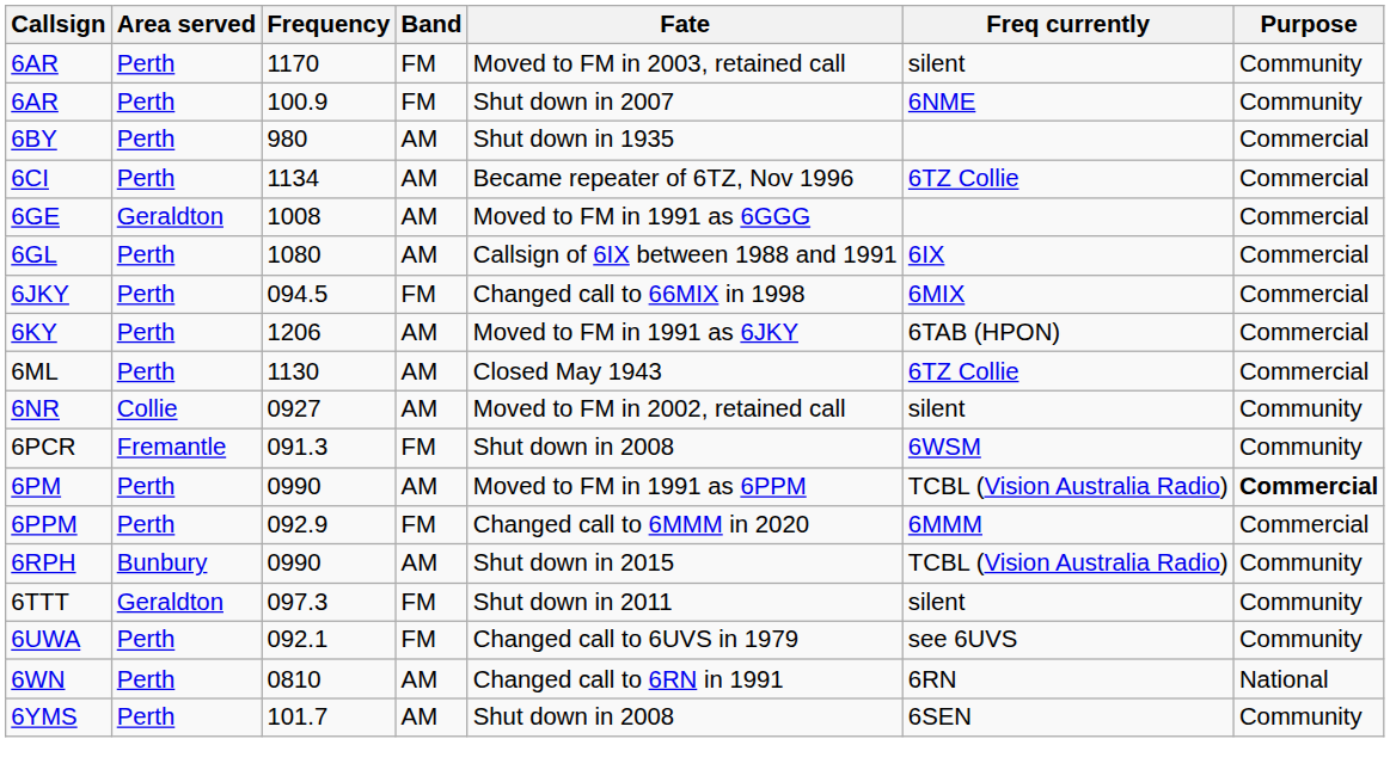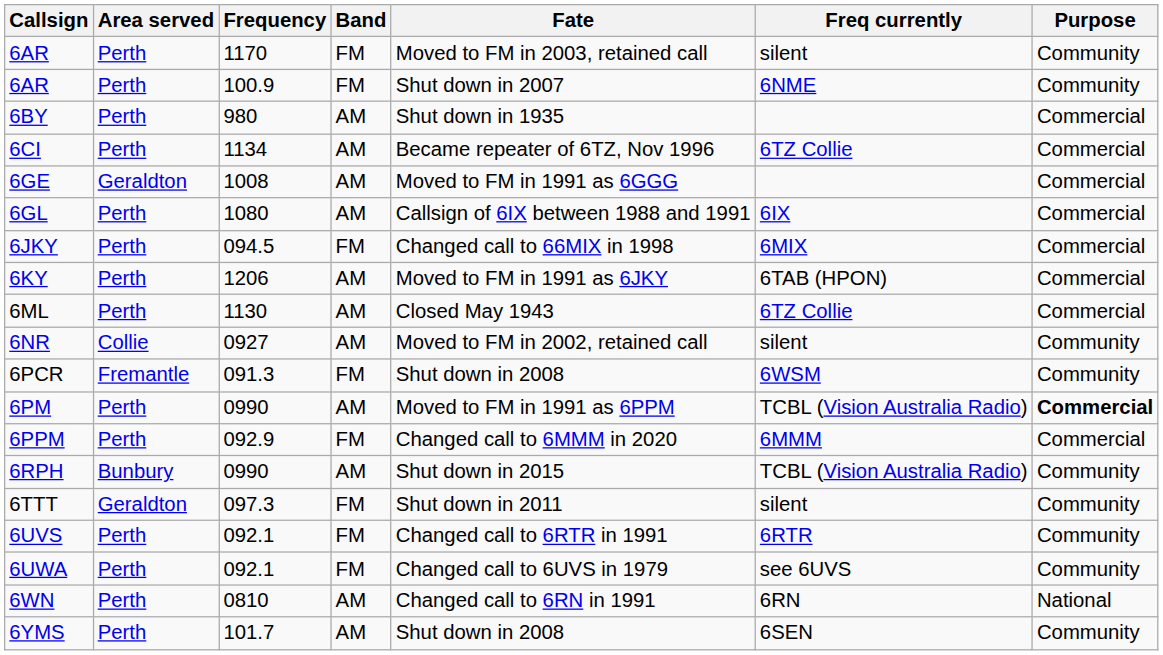 <table class="wikitable sortable" style="margin: 1em 1em 1em 0; background: #f9f9f9; border: 1px #aaa solid; border-collapse: collapse">
 <tr>
 <th>Callsign</th>
 <th>Area served</th>
 <th>Frequency</th>
 <th>Band</th>
 <th>Fate</th>
 <th>Freq currently</th>
 <th>Purpose</th>
 </tr>
 <tr style="vertical-align: top; text-align: left;">
 <td><a href='#'>6AR</a></td>
 <td><a href='#'>Perth</a></td>
 <td>1170</td>
 <td>FM</td>
 <td>Moved to FM in 2003, retained call</td>
 <td>silent</td>
 <td>Community</td>
 </tr>
 <tr style="vertical-align: top; text-align: left;">
 <td><a href='#'>6AR</a></td>
 <td><a href='#'>Perth</a></td>
 <td>100.9</td>
 <td>FM</td>
 <td>Shut down in 2007</td>
 <td><a href='#'>6NME</a></td>
 <td>Community</td>
 </tr>
 <tr style="vertical-align: top; text-align: left;">
 <td><a href='#'>6BY</a></td>
 <td><a href='#'>Perth</a></td>
 <td>980</td>
 <td>AM</td>
 <td>Shut down in 1935</td>
 <td></td>
 <td>Commercial</td>
 </tr>
 <tr style="vertical-align: top; text-align: left;">
 <td><a href='#'>6CI</a></td>
 <td><a href='#'>Perth</a></td>
 <td>1134</td>
 <td>AM</td>
 <td>Became repeater of 6TZ, Nov 1996</td>
 <td><a href='#'>6TZ Collie</a></td>
 <td>Commercial</td>
 </tr>
 <tr style="vertical-align: top; text-align: left;">
 <td><a href='#'>6GE</a></td>
 <td><a href='#'>Geraldton</a></td>
 <td>1008</td>
 <td>AM</td>
 <td>Moved to FM in 1991 as <a href='#'>6GGG</a></td>
 <td></td>
 <td>Commercial</td>
 </tr>
 <tr style="vertical-align: top; text-align: left;">
 <td><a href='#'>6GL</a></td>
 <td><a href='#'>Perth</a></td>
 <td>1080</td>
 <td>AM</td>
 <td>Callsign of <a href='#'>6IX</a> between 1988 and 1991</td>
 <td><a href='#'>6IX</a></td>
 <td>Commercial</td>
 </tr>
 <tr style="vertical-align: top; text-align: left;">
 <td><a href='#'>6JKY</a></td>
 <td><a href='#'>Perth</a></td>
 <td><span>0</span>94.5</td>
 <td>FM</td>
 <td>Changed call to <a href='#'>66MIX</a> in 1998</td>
 <td><a href='#'>6MIX</a></td>
 <td>Commercial</td>
 </tr>
 <tr style="vertical-align: top; text-align: left;">
 <td><a href='#'>6KY</a></td>
 <td><a href='#'>Perth</a></td>
 <td>1206</td>
 <td>AM</td>
 <td>Moved to FM in 1991 as <a href='#'>6JKY</a></td>
 <td>6TAB (HPON)</td>
 <td>Commercial</td>
 </tr>
 <tr style="vertical-align: top; text-align: left;">
 <td>6ML</td>
 <td><a href='#'>Perth</a></td>
 <td>1130</td>
 <td>AM</td>
 <td>Closed May 1943</td>
 <td><a href='#'>6TZ Collie</a></td>
 <td>Commercial</td>
 </tr>
 <tr style="vertical-align: top; text-align: left;">
 <td><a href='#'>6NR</a></td>
 <td><a href='#'>Collie</a></td>
 <td><span>0</span>927</td>
 <td>AM</td>
 <td>Moved to FM in 2002, retained call</td>
 <td>silent</td>
 <td>Community</td>
 </tr>
 <tr style="vertical-align: top; text-align: left;">
 <td>6PCR</td>
 <td><a href='#'>Fremantle</a></td>
 <td><span>0</span>91.3</td>
 <td>FM</td>
 <td>Shut down in 2008</td>
 <td><a href='#'>6WSM</a></td>
 <td>Community</td>
 </tr>
 <tr style="vertical-align: top; text-align: left;">
 <td><a href='#'>6PM</a></td>
 <td><a href='#'>Perth</a></td>
 <td><span>0</span>990</td>
 <td>AM</td>
 <td>Moved to FM in 1991 as <a href='#'>6PPM</a></td>
 <td>TCBL (<a href='#'>Vision Australia Radio</a>)</td>
 <td><strong>Commercial</strong></td>
 </tr>
 <tr style="vertical-align: top; text-align: left;">
 <td><a href='#'>6PPM</a></td>
 <td><a href='#'>Perth</a></td>
 <td><span>0</span>92.9</td>
 <td>FM</td>
 <td>Changed call to <a href='#'>6MMM</a> in 2020</td>
 <td><a href='#'>6MMM</a></td>
 <td>Commercial</td>
 </tr>
 <tr style="vertical-align: top; text-align: left;">
 <td><a href='#'>6RPH</a></td>
 <td><a href='#'>Bunbury</a></td>
 <td><span>0</span>990</td>
 <td>AM</td>
 <td>Shut down in 2015 </td>
 <td>TCBL (<a href='#'>Vision Australia Radio</a>)</td>
 <td>Community</td>
 </tr>
 <tr style="vertical-align: top; text-align: left;">
 <td>6TTT</td>
 <td><a href='#'>Geraldton</a></td>
 <td><span>0</span>97.3</td>
 <td>FM</td>
 <td>Shut down in 2011</td>
 <td>silent</td>
 <td>Community</td>
 </tr>
 <tr style="vertical-align: top; text-align: left;">
+<td><a href='#'>6UVS</a></td>
+<td><a href='#'>Perth</a></td>
+<td><span>0</span>92.1</td>
+<td>FM</td>
+<td>Changed call to <a href='#'>6RTR</a> in 1991</td>
+<td><a href='#'>6RTR</a></td>
+<td>Community</td>
+</tr>
+<tr style="vertical-align: top; text-align: left;">
 <td><a href='#'>6UWA</a></td>
 <td><a href='#'>Perth</a></td>
 <td><span>0</span>92.1</td>
 <td>FM</td>
 <td>Changed call to 6UVS in 1979</td>
 <td>see 6UVS</td>
 <td>Community</td>
 </tr>
 <tr style="vertical-align: top; text-align: left;">
 <td><a href='#'>6WN</a></td>
 <td><a href='#'>Perth</a></td>
 <td><span>0</span>810</td>
 <td>AM</td>
 <td>Changed call to <a href='#'>6RN</a> in 1991</td>
 <td>6RN</td>
 <td>National</td>
 </tr>
 <tr style="vertical-align: top; text-align: left;">
 <td><a href='#'>6YMS</a></td>
 <td><a href='#'>Perth</a></td>
 <td>101.7</td>
 <td>AM</td>
 <td>Shut down in 2008</td>
 <td>6SEN</td>
 <td>Community</td>
 </tr>
 </table>
